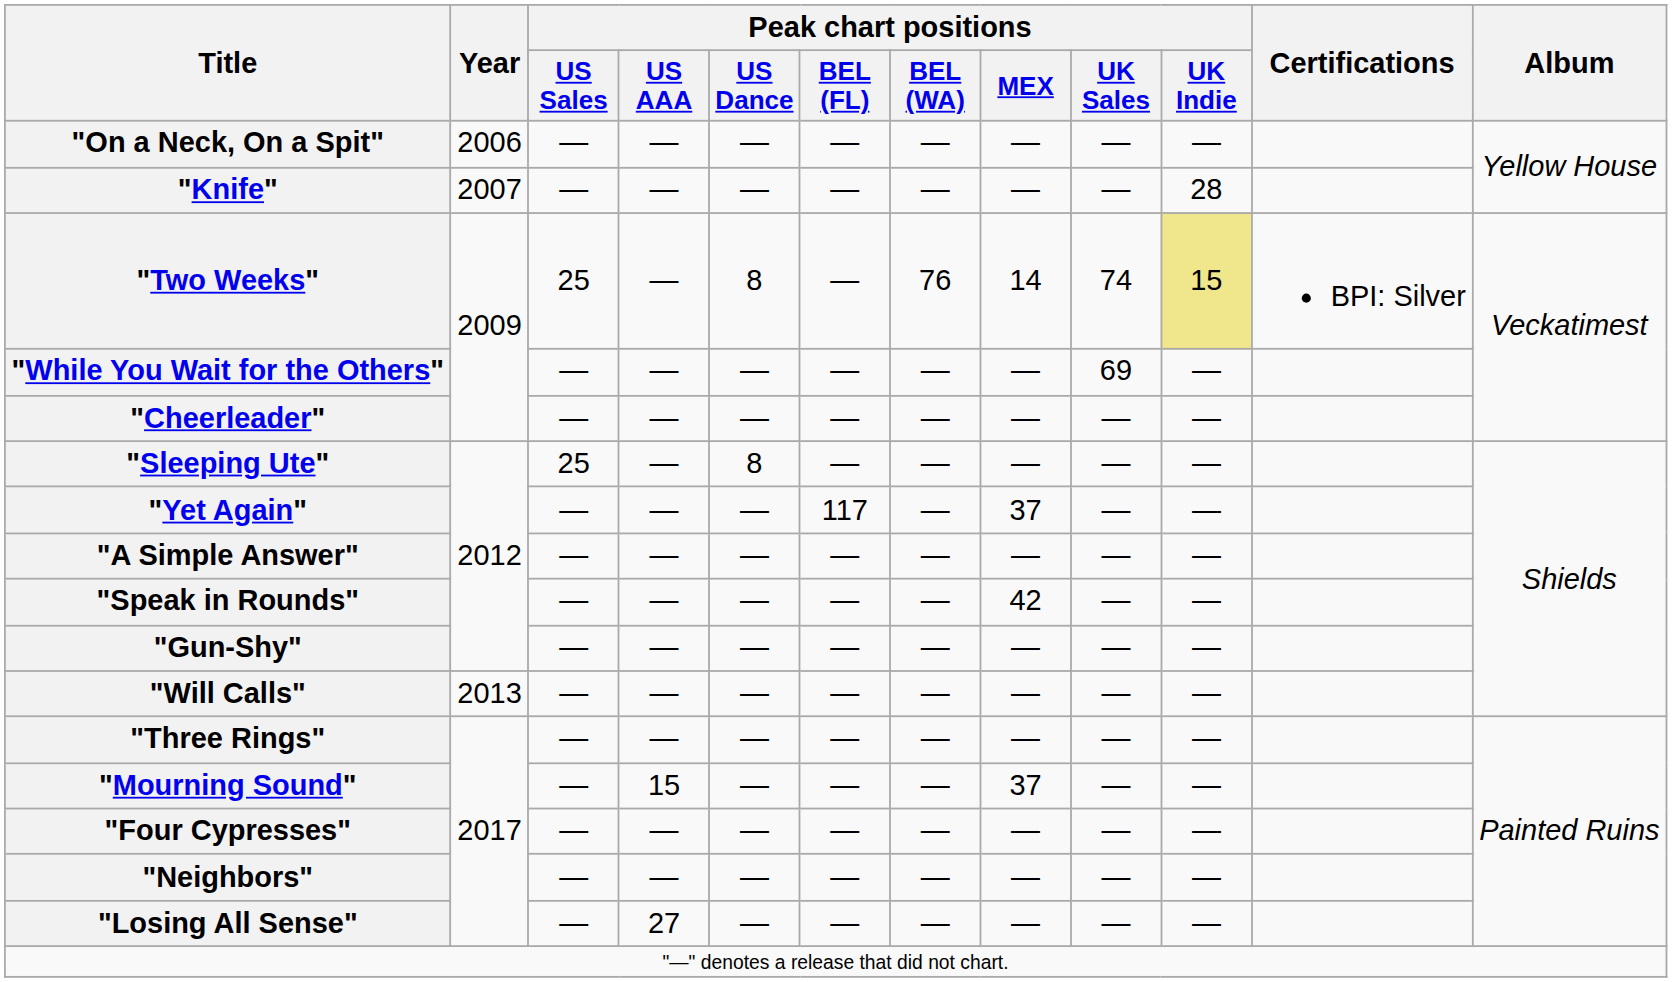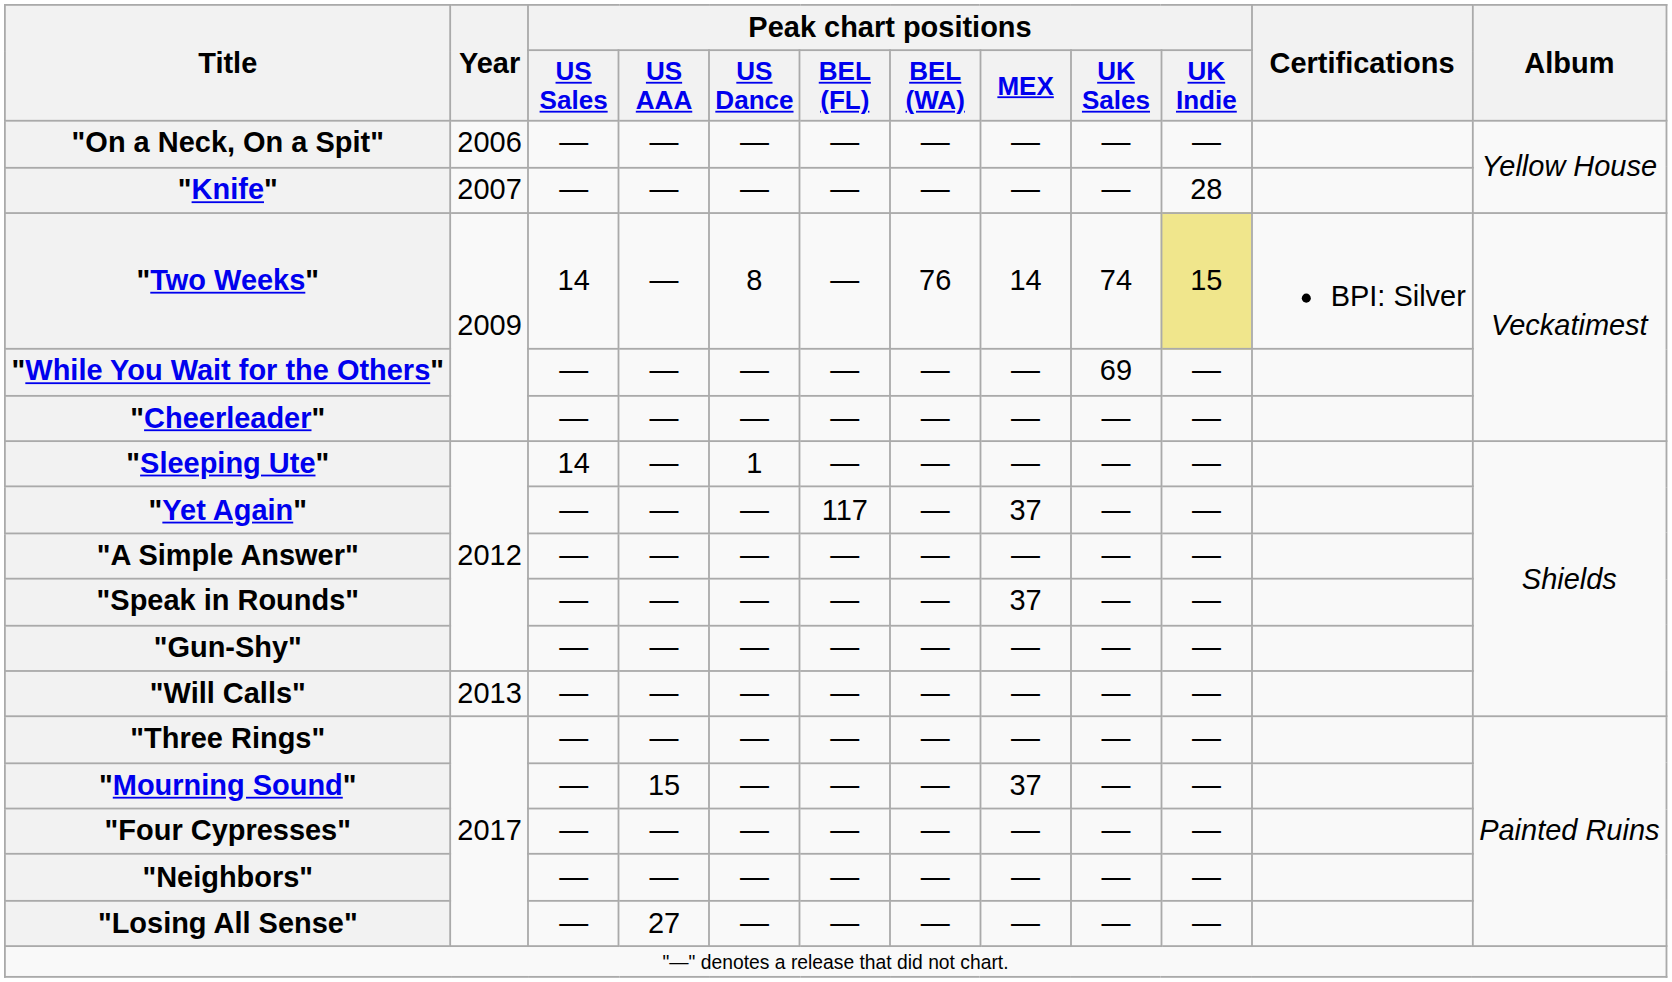 <table class="wikitable plainrowheaders" style="text-align:center;">
 <tr>
 <th scope="col" rowspan="2">Title</th>
 <th scope="col" rowspan="2">Year</th>
 <th scope="col" colspan="8">Peak chart positions</th>
 <th scope="col" rowspan="2">Certifications</th>
 <th scope="col" rowspan="2">Album</th>
 </tr>
 <tr>
 <th scope="col" style="width:3em;font-size:90%;"><a href='#'>US<br>Sales</a><br></th>
 <th scope="col" style="width:3em;font-size:90%;"><a href='#'>US<br>AAA</a><br></th>
 <th scope="col" style="width:3em;font-size:90%;"><a href='#'>US<br>Dance</a><br></th>
 <th scope="col" style="width:3em;font-size:90%;"><a href='#'>BEL<br>(FL)</a><br></th>
 <th scope="col" style="width:3em;font-size:90%;"><a href='#'>BEL<br>(WA)</a><br></th>
 <th scope="col" style="width:3em;font-size:90%;"><a href='#'>MEX</a><br></th>
 <th scope="col" style="width:3em;font-size:90%;"><a href='#'>UK<br>Sales</a><br></th>
 <th scope="col" style="width:3em;font-size:90%;"><a href='#'>UK<br>Indie</a> <br></th>
 </tr>
 <tr>
 <th scope="row">"On a Neck, On a Spit"</th>
 <td>2006</td>
 <td>—</td>
 <td>—</td>
 <td>—</td>
 <td>—</td>
 <td>—</td>
 <td>—</td>
 <td>—</td>
 <td>—</td>
 <td></td>
 <td rowspan="2"><em>Yellow House</em></td>
 </tr>
 <tr>
 <th scope="row">"<a href='#'>Knife</a>"</th>
 <td>2007</td>
 <td>—</td>
 <td>—</td>
 <td>—</td>
 <td>—</td>
 <td>—</td>
 <td>—</td>
 <td>—</td>
 <td>28</td>
 <td></td>
 </tr>
 <tr>
 <th scope="row">"<a href='#'>Two Weeks</a>"</th>
 <td rowspan="3">2009</td>
-<td>25</td>
+<td>14</td>
 <td>—</td>
 <td>8</td>
 <td>—</td>
 <td>76</td>
 <td>14</td>
 <td>74</td>
 <td style="background: khaki;">15</td>
 <td><br><ul><li>BPI: Silver</li></ul></td>
 <td rowspan="3"><em>Veckatimest</em></td>
 </tr>
 <tr>
 <th scope="row">"<a href='#'>While You Wait for the Others</a>"</th>
 <td>—</td>
 <td>—</td>
 <td>—</td>
 <td>—</td>
 <td>—</td>
 <td>—</td>
 <td>69</td>
 <td>—</td>
 <td></td>
 </tr>
 <tr>
 <th scope="row">"<a href='#'>Cheerleader</a>"</th>
 <td>—</td>
 <td>—</td>
 <td>—</td>
 <td>—</td>
 <td>—</td>
 <td>—</td>
 <td>—</td>
 <td>—</td>
 <td></td>
 </tr>
 <tr>
 <th scope="row">"<a href='#'>Sleeping Ute</a>"</th>
 <td rowspan="5">2012</td>
-<td>25</td>
+<td>14</td>
 <td>—</td>
-<td>8</td>
+<td>1</td>
 <td>—</td>
 <td>—</td>
 <td>—</td>
 <td>—</td>
 <td>—</td>
 <td></td>
 <td rowspan="6"><em>Shields</em></td>
 </tr>
 <tr>
 <th scope="row">"<a href='#'>Yet Again</a>"</th>
 <td>—</td>
 <td>—</td>
 <td>—</td>
 <td>117</td>
 <td>—</td>
 <td>37</td>
 <td>—</td>
 <td>—</td>
 <td></td>
 </tr>
 <tr>
 <th scope="row">"A Simple Answer"</th>
 <td>—</td>
 <td>—</td>
 <td>—</td>
 <td>—</td>
 <td>—</td>
 <td>—</td>
 <td>—</td>
 <td>—</td>
 <td></td>
 </tr>
 <tr>
 <th scope="row">"Speak in Rounds"</th>
 <td>—</td>
 <td>—</td>
 <td>—</td>
 <td>—</td>
 <td>—</td>
-<td>42</td>
+<td>37</td>
 <td>—</td>
 <td>—</td>
 <td></td>
 </tr>
 <tr>
 <th scope="row">"Gun-Shy"</th>
 <td>—</td>
 <td>—</td>
 <td>—</td>
 <td>—</td>
 <td>—</td>
 <td>—</td>
 <td>—</td>
 <td>—</td>
 <td></td>
 </tr>
 <tr>
 <th scope="row">"Will Calls"</th>
 <td>2013</td>
 <td>—</td>
 <td>—</td>
 <td>—</td>
 <td>—</td>
 <td>—</td>
 <td>—</td>
 <td>—</td>
 <td>—</td>
 <td></td>
 </tr>
 <tr>
 <th scope="row">"Three Rings"</th>
 <td rowspan="5">2017</td>
 <td>—</td>
 <td>—</td>
 <td>—</td>
 <td>—</td>
 <td>—</td>
 <td>—</td>
 <td>—</td>
 <td>—</td>
 <td></td>
 <td rowspan="5"><em>Painted Ruins</em></td>
 </tr>
 <tr>
 <th scope="row">"<a href='#'>Mourning Sound</a>"</th>
 <td>—</td>
 <td>15</td>
 <td>—</td>
 <td>—</td>
 <td>—</td>
 <td>37</td>
 <td>—</td>
 <td>—</td>
 <td></td>
 </tr>
 <tr>
 <th scope="row">"Four Cypresses"</th>
 <td>—</td>
 <td>—</td>
 <td>—</td>
 <td>—</td>
 <td>—</td>
 <td>—</td>
 <td>—</td>
 <td>—</td>
 <td></td>
 </tr>
 <tr>
 <th scope="row">"Neighbors"</th>
 <td>—</td>
 <td>—</td>
 <td>—</td>
 <td>—</td>
 <td>—</td>
 <td>—</td>
 <td>—</td>
 <td>—</td>
 <td></td>
 </tr>
 <tr>
 <th scope="row">"Losing All Sense"</th>
 <td>—</td>
 <td>27</td>
 <td>—</td>
 <td>—</td>
 <td>—</td>
 <td>—</td>
 <td>—</td>
 <td>—</td>
 <td></td>
 </tr>
 <tr>
 <td colspan="17" style="text-align:center; font-size:8pt;">"—" denotes a release that did not chart.</td>
 </tr>
 </table>
